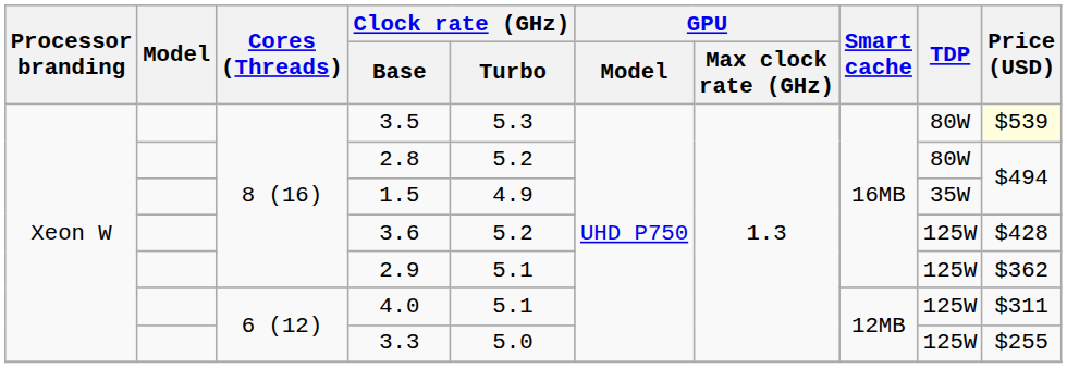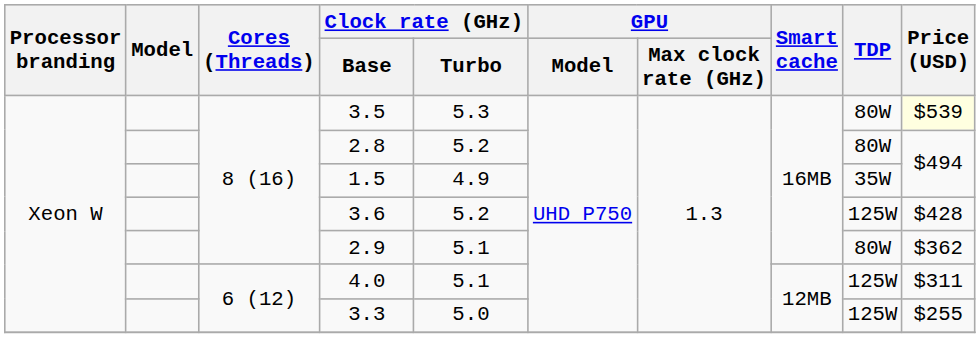 <table class="wikitable sortable" style="text-align: center;">
 <tr>
 <th rowspan="2">Processor<br>branding</th>
 <th rowspan="2">Model</th>
 <th rowspan="2"><a href='#'>Cores</a> <br> (<a href='#'>Threads</a>)</th>
 <th colspan="2"><a href='#'>Clock rate</a> (GHz)</th>
 <th colspan="2"><a href='#'>GPU</a></th>
 <th rowspan="2"><a href='#'>Smart <br> cache</a></th>
 <th rowspan="2"><a href='#'>TDP</a></th>
 <th rowspan="2">Price <br> (USD)</th>
 </tr>
 <tr>
 <th>Base</th>
 <th>Turbo</th>
 <th>Model</th>
 <th>Max clock <br> rate (GHz)</th>
 </tr>
 <tr>
 <td rowspan="7">Xeon W</td>
 <td></td>
 <td rowspan="5">8 (16)</td>
 <td>3.5</td>
 <td>5.3</td>
 <td rowspan="7"><a href='#'>UHD P750</a></td>
 <td rowspan="7">1.3</td>
 <td rowspan="5">16MB</td>
 <td>80W</td>
 <td style="background: lightyellow;">$539</td>
 </tr>
 <tr>
 <td></td>
 <td>2.8</td>
 <td>5.2</td>
 <td>80W</td>
 <td rowspan="2">$494</td>
 </tr>
 <tr>
 <td></td>
 <td>1.5</td>
 <td>4.9</td>
 <td>35W</td>
 </tr>
 <tr>
 <td></td>
 <td>3.6</td>
 <td>5.2</td>
 <td>125W</td>
 <td>$428</td>
 </tr>
 <tr>
 <td></td>
 <td>2.9</td>
 <td>5.1</td>
-<td>125W</td>
+<td>80W</td>
 <td>$362</td>
 </tr>
 <tr>
 <td></td>
 <td rowspan="2">6 (12)</td>
 <td>4.0</td>
 <td>5.1</td>
 <td rowspan="2">12MB</td>
 <td>125W</td>
 <td>$311</td>
 </tr>
 <tr>
 <td></td>
 <td>3.3</td>
 <td>5.0</td>
 <td>125W</td>
 <td>$255</td>
 </tr>
 <tr>
 </tr>
 </table>
